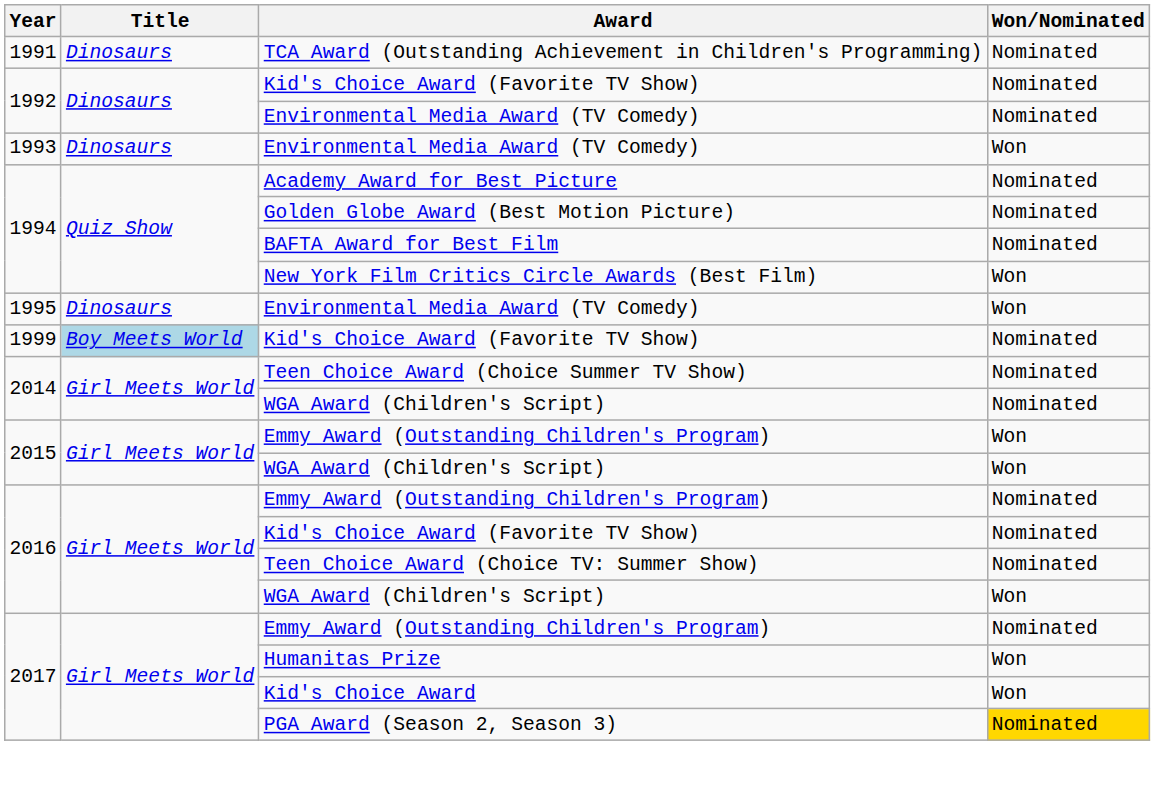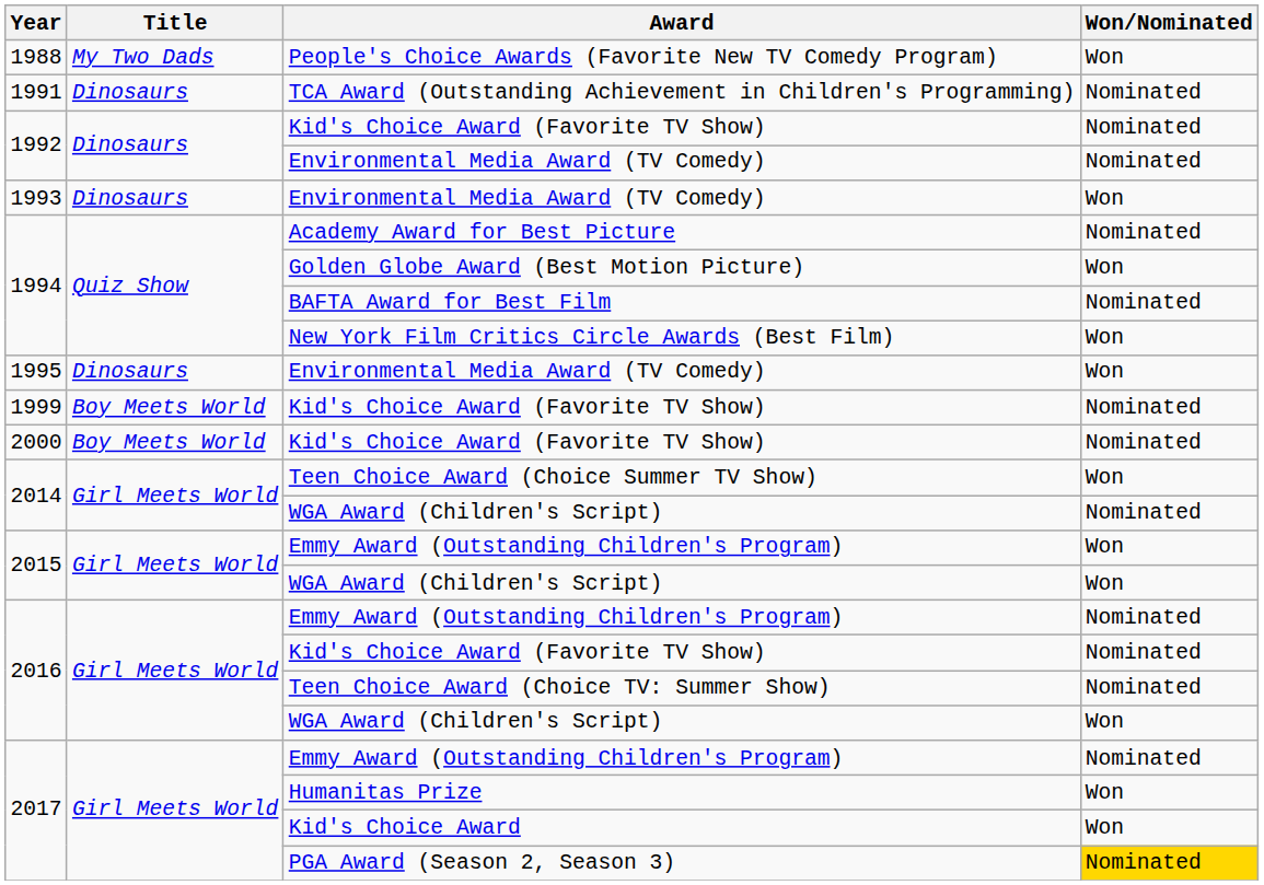 <table class="wikitable sortable">
 <tr>
 <th>Year</th>
 <th>Title</th>
 <th>Award</th>
 <th>Won/Nominated</th>
+</tr>
+<tr>
+<td>1988</td>
+<td><em><a href='#'>My Two Dads</a></em></td>
+<td><a href='#'>People's Choice Awards</a> (Favorite New TV Comedy Program)</td>
+<td>Won</td>
 </tr>
 <tr>
 <td>1991</td>
 <td><em><a href='#'>Dinosaurs</a></em></td>
 <td><a href='#'>TCA Award</a> (Outstanding Achievement in Children's Programming)</td>
 <td>Nominated</td>
 </tr>
 <tr>
 <td rowspan="2">1992</td>
 <td rowspan="2"><em><a href='#'>Dinosaurs</a></em></td>
 <td><a href='#'>Kid's Choice Award</a> (Favorite TV Show)</td>
 <td>Nominated</td>
 </tr>
 <tr>
 <td><a href='#'>Environmental Media Award</a> (TV Comedy)</td>
 <td>Nominated</td>
 </tr>
 <tr>
 <td>1993</td>
 <td><em><a href='#'>Dinosaurs</a></em></td>
 <td><a href='#'>Environmental Media Award</a> (TV Comedy)</td>
 <td>Won</td>
 </tr>
 <tr>
 <td rowspan="4">1994</td>
 <td rowspan="4"><em><a href='#'>Quiz Show</a></em></td>
 <td><a href='#'>Academy Award for Best Picture</a></td>
 <td>Nominated</td>
 </tr>
 <tr>
 <td><a href='#'>Golden Globe Award</a> (Best Motion Picture)</td>
-<td>Nominated</td>
+<td>Won</td>
 </tr>
 <tr>
 <td><a href='#'>BAFTA Award for Best Film</a></td>
 <td>Nominated</td>
 </tr>
 <tr>
 <td><a href='#'>New York Film Critics Circle Awards</a> (Best Film)</td>
 <td>Won</td>
 </tr>
 <tr>
 <td>1995</td>
 <td><em><a href='#'>Dinosaurs</a></em></td>
 <td><a href='#'>Environmental Media Award</a> (TV Comedy)</td>
 <td>Won</td>
 </tr>
 <tr>
 <td>1999</td>
-<td style="background: lightblue;"><em><a href='#'>Boy Meets World</a></em></td>
+<td><em><a href='#'>Boy Meets World</a></em></td>
+<td><a href='#'>Kid's Choice Award</a> (Favorite TV Show)</td>
+<td>Nominated</td>
+</tr>
+<tr>
+<td>2000</td>
+<td><em><a href='#'>Boy Meets World</a></em></td>
 <td><a href='#'>Kid's Choice Award</a> (Favorite TV Show)</td>
 <td>Nominated</td>
 </tr>
 <tr>
 <td rowspan="2">2014</td>
 <td rowspan="2"><em><a href='#'>Girl Meets World</a></em></td>
 <td><a href='#'>Teen Choice Award</a> (Choice Summer TV Show)</td>
-<td>Nominated</td>
+<td>Won</td>
 </tr>
 <tr>
 <td><a href='#'>WGA Award</a> (Children's Script)</td>
 <td>Nominated</td>
 </tr>
 <tr>
 <td rowspan="2">2015</td>
 <td rowspan="2"><em><a href='#'>Girl Meets World</a></em></td>
 <td><a href='#'>Emmy Award</a> (<a href='#'>Outstanding Children's Program</a>)</td>
 <td>Won</td>
 </tr>
 <tr>
 <td><a href='#'>WGA Award</a> (Children's Script)</td>
 <td>Won</td>
 </tr>
 <tr>
 <td rowspan="4">2016</td>
 <td rowspan="4"><em><a href='#'>Girl Meets World</a></em></td>
 <td><a href='#'>Emmy Award</a> (<a href='#'>Outstanding Children's Program</a>)</td>
 <td>Nominated</td>
 </tr>
 <tr>
 <td><a href='#'>Kid's Choice Award</a> (Favorite TV Show)</td>
 <td>Nominated</td>
 </tr>
 <tr>
 <td><a href='#'>Teen Choice Award</a> (Choice TV: Summer Show)</td>
 <td>Nominated</td>
 </tr>
 <tr>
 <td><a href='#'>WGA Award</a> (Children's Script)</td>
 <td>Won</td>
 </tr>
 <tr>
 <td rowspan="4">2017</td>
 <td rowspan="4"><em><a href='#'>Girl Meets World</a></em></td>
 <td><a href='#'>Emmy Award</a> (<a href='#'>Outstanding Children's Program</a>)</td>
 <td>Nominated</td>
 </tr>
 <tr>
 <td><a href='#'>Humanitas Prize</a></td>
 <td>Won</td>
 </tr>
 <tr>
 <td><a href='#'>Kid's Choice Award</a></td>
 <td>Won</td>
 </tr>
 <tr>
 <td><a href='#'>PGA Award</a> (Season 2, Season 3)</td>
 <td style="background: gold;">Nominated</td>
 </tr>
 </table>
